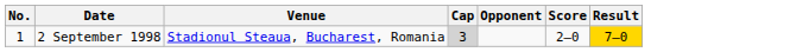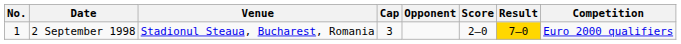 <table class="wikitable sortable">
 <tr>
 <th scope="col">No.</th>
 <th scope="col">Date</th>
 <th scope="col">Venue</th>
 <th scope="col">Cap</th>
 <th scope="col">Opponent</th>
 <th scope="col">Score</th>
 <th scope="col">Result</th>
+<th scope="col">Competition</th>
 </tr>
 <tr>
 <td style="text-align:center">1</td>
 <td>2 September 1998</td>
 <td><a href='#'>Stadionul Steaua</a>, <a href='#'>Bucharest</a>, Romania</td>
-<td style="background: lightgrey; text-align:center">3</td>
+<td style="text-align:center">3</td>
 <td></td>
 <td style="text-align:center">2–0</td>
 <td style="background: gold; text-align:center">7–0</td>
+<td><a href='#'>Euro 2000 qualifiers</a></td>
 </tr>
 </table>
